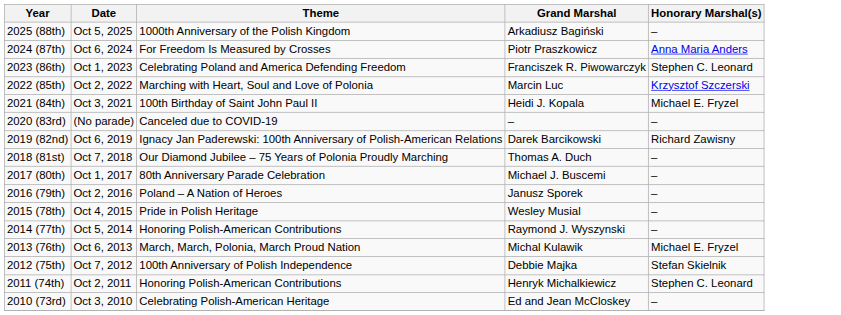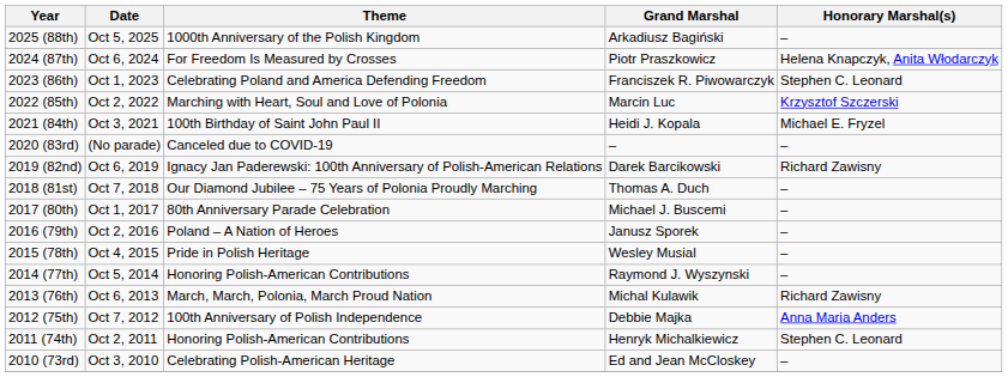 <table class="wikitable">
 <tr>
 <th>Year</th>
 <th>Date</th>
 <th>Theme</th>
 <th>Grand Marshal</th>
 <th>Honorary Marshal(s)</th>
 </tr>
 <tr>
 <td>2025 (88th)</td>
 <td>Oct 5, 2025</td>
 <td>1000th Anniversary of the Polish Kingdom</td>
 <td>Arkadiusz Bagiński</td>
 <td>–</td>
 </tr>
 <tr>
 <td>2024 (87th)</td>
 <td>Oct 6, 2024</td>
 <td>For Freedom Is Measured by Crosses</td>
 <td>Piotr Praszkowicz</td>
-<td><a href='#'>Anna Maria Anders</a></td>
+<td>Helena Knapczyk, <a href='#'>Anita Włodarczyk</a></td>
 </tr>
 <tr>
 <td>2023 (86th)</td>
 <td>Oct 1, 2023</td>
 <td>Celebrating Poland and America Defending Freedom</td>
 <td>Franciszek R. Piwowarczyk</td>
 <td>Stephen C. Leonard</td>
 </tr>
 <tr>
 <td>2022 (85th)</td>
 <td>Oct 2, 2022</td>
 <td>Marching with Heart, Soul and Love of Polonia</td>
 <td>Marcin Luc</td>
 <td><a href='#'>Krzysztof Szczerski</a></td>
 </tr>
 <tr>
 <td>2021 (84th)</td>
 <td>Oct 3, 2021</td>
 <td>100th Birthday of Saint John Paul II</td>
 <td>Heidi J. Kopala</td>
 <td>Michael E. Fryzel</td>
 </tr>
 <tr>
 <td>2020 (83rd)</td>
 <td>(No parade)</td>
 <td>Canceled due to COVID-19</td>
 <td>–</td>
 <td>–</td>
 </tr>
 <tr>
 <td>2019 (82nd)</td>
 <td>Oct 6, 2019</td>
 <td>Ignacy Jan Paderewski: 100th Anniversary of Polish-American Relations</td>
 <td>Darek Barcikowski</td>
 <td>Richard Zawisny</td>
 </tr>
 <tr>
 <td>2018 (81st)</td>
 <td>Oct 7, 2018</td>
 <td>Our Diamond Jubilee – 75 Years of Polonia Proudly Marching</td>
 <td>Thomas A. Duch</td>
 <td>–</td>
 </tr>
 <tr>
 <td>2017 (80th)</td>
 <td>Oct 1, 2017</td>
 <td>80th Anniversary Parade Celebration</td>
 <td>Michael J. Buscemi</td>
 <td>–</td>
 </tr>
 <tr>
 <td>2016 (79th)</td>
 <td>Oct 2, 2016</td>
 <td>Poland – A Nation of Heroes</td>
 <td>Janusz Sporek</td>
 <td>–</td>
 </tr>
 <tr>
 <td>2015 (78th)</td>
 <td>Oct 4, 2015</td>
 <td>Pride in Polish Heritage</td>
 <td>Wesley Musial</td>
 <td>–</td>
 </tr>
 <tr>
 <td>2014 (77th)</td>
 <td>Oct 5, 2014</td>
 <td>Honoring Polish-American Contributions</td>
 <td>Raymond J. Wyszynski</td>
 <td>–</td>
 </tr>
 <tr>
 <td>2013 (76th)</td>
 <td>Oct 6, 2013</td>
 <td>March, March, Polonia, March Proud Nation</td>
 <td>Michal Kulawik</td>
-<td>Michael E. Fryzel</td>
+<td>Richard Zawisny</td>
 </tr>
 <tr>
 <td>2012 (75th)</td>
 <td>Oct 7, 2012</td>
 <td>100th Anniversary of Polish Independence</td>
 <td>Debbie Majka</td>
-<td>Stefan Skielnik</td>
+<td><a href='#'>Anna Maria Anders</a></td>
 </tr>
 <tr>
 <td>2011 (74th)</td>
 <td>Oct 2, 2011</td>
 <td>Honoring Polish-American Contributions</td>
 <td>Henryk Michalkiewicz</td>
 <td>Stephen C. Leonard</td>
 </tr>
 <tr>
 <td>2010 (73rd)</td>
 <td>Oct 3, 2010</td>
 <td>Celebrating Polish-American Heritage</td>
 <td>Ed and Jean McCloskey</td>
 <td>–</td>
 </tr>
 <tr>
 </tr>
 </table>
